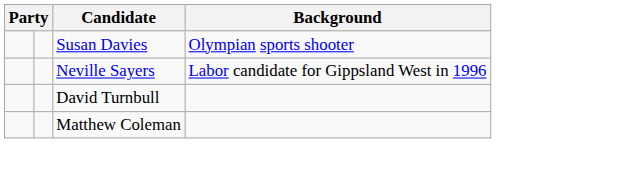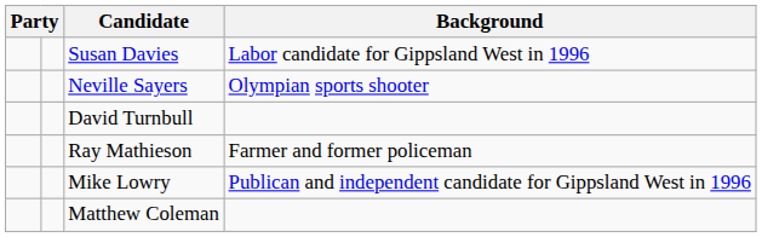 <table class="wikitable">
 <tr>
 <th colspan="2">Party</th>
 <th>Candidate</th>
 <th>Background</th>
 </tr>
 <tr>
 <td> </td>
 <td></td>
 <td><a href='#'>Susan Davies</a></td>
-<td><a href='#'>Olympian</a> <a href='#'>sports shooter</a></td>
+<td><a href='#'>Labor</a> candidate for Gippsland West in <a href='#'>1996</a></td>
 </tr>
 <tr>
 <td> </td>
 <td></td>
 <td><a href='#'>Neville Sayers</a></td>
-<td><a href='#'>Labor</a> candidate for Gippsland West in <a href='#'>1996</a></td>
+<td><a href='#'>Olympian</a> <a href='#'>sports shooter</a></td>
 </tr>
 <tr>
 <td> </td>
 <td></td>
 <td>David Turnbull</td>
 <td></td>
 </tr>
 <tr>
 <td> </td>
 <td></td>
+<td>Ray Mathieson</td>
+<td>Farmer and former policeman</td>
+</tr>
+<tr>
+<td> </td>
+<td></td>
+<td>Mike Lowry</td>
+<td><a href='#'>Publican</a> and <a href='#'>independent</a> candidate for Gippsland West in <a href='#'>1996</a></td>
+</tr>
+<tr>
+<td> </td>
+<td></td>
 <td>Matthew Coleman</td>
 <td></td>
 </tr>
 </table>
